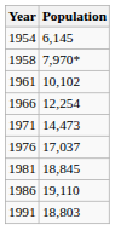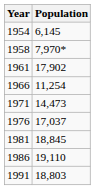 <table class="wikitable">
 <tr>
 <th>Year</th>
 <th>Population</th>
 </tr>
 <tr>
 <td>1954</td>
 <td>6,145</td>
 </tr>
 <tr>
 <td>1958</td>
 <td>7,970*</td>
 </tr>
 <tr>
 <td>1961</td>
-<td>10,102</td>
+<td>17,902</td>
 </tr>
 <tr>
 <td>1966</td>
-<td>12,254</td>
+<td>11,254</td>
 </tr>
 <tr>
 <td>1971</td>
 <td>14,473</td>
 </tr>
 <tr>
 <td>1976</td>
 <td>17,037</td>
 </tr>
 <tr>
 <td>1981</td>
 <td>18,845</td>
 </tr>
 <tr>
 <td>1986</td>
 <td>19,110</td>
 </tr>
 <tr>
 <td>1991</td>
 <td>18,803</td>
 </tr>
 </table>
